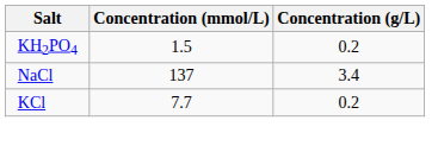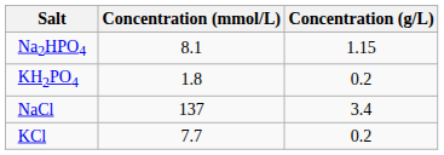 <table class="wikitable" border="1">
 <tr>
 <th>Salt</th>
 <th>Concentration (mmol/L)</th>
 <th>Concentration (g/L)</th>
 </tr>
 <tr>
+<td>  <a href='#'>Na<sub>2</sub>HPO<sub>4</sub></a>  </td>
+<td align="center">8.1</td>
+<td align="center">1.15</td>
+</tr>
+<tr>
 <td>  <a href='#'>KH<sub>2</sub>PO<sub>4</sub></a>  </td>
-<td align="center">1.5</td>
+<td align="center">1.8</td>
 <td align="center">0.2</td>
 </tr>
 <tr>
 <td>  <a href='#'>NaCl</a>  </td>
 <td align="center">137</td>
 <td align="center">3.4</td>
 </tr>
 <tr>
 <td>  <a href='#'>KCl</a>  </td>
 <td align="center">7.7</td>
 <td align="center">0.2</td>
 </tr>
 </table>
